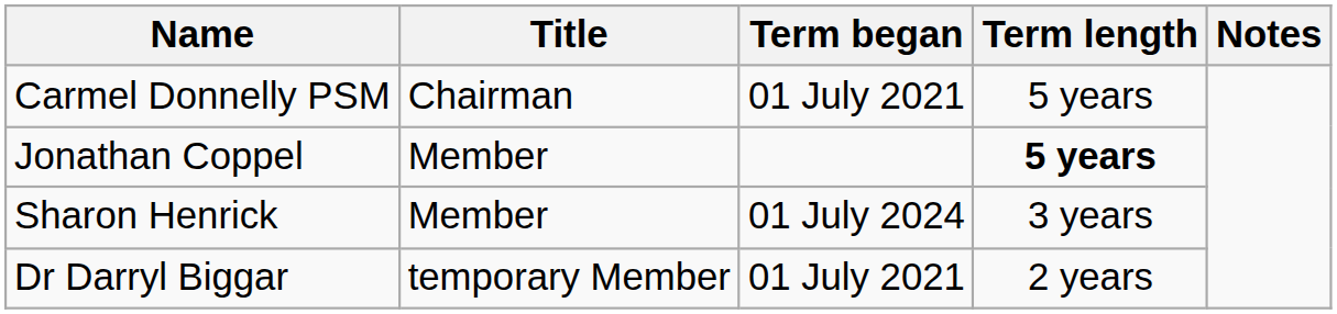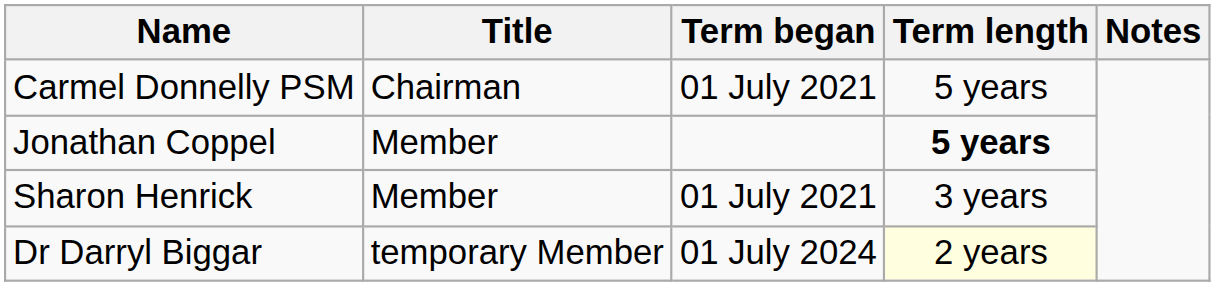 <table class="wikitable sortable">
 <tr>
 <th>Name</th>
 <th>Title</th>
 <th>Term began</th>
 <th>Term length</th>
 <th>Notes</th>
 </tr>
 <tr>
 <td>Carmel Donnelly PSM</td>
 <td>Chairman</td>
 <td>01 July 2021</td>
 <td align="center">5 years</td>
 <td rowspan="4"></td>
 </tr>
 <tr>
 <td>Jonathan Coppel<br></td>
 <td>Member</td>
 <td></td>
 <td align="center"><strong>5 years</strong></td>
 </tr>
 <tr>
 <td>Sharon Henrick</td>
 <td>Member</td>
-<td>01 July 2024</td>
+<td>01 July 2021</td>
 <td align="center">3 years</td>
 </tr>
 <tr>
 <td>Dr Darryl Biggar</td>
 <td>temporary Member</td>
-<td>01 July 2021</td>
-<td align="center">2 years</td>
+<td>01 July 2024</td>
+<td align="center" style="background: lightyellow;">2 years</td>
 </tr>
 </table>
